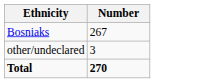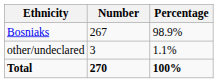 <table class="wikitable">
 <tr>
 <th width="100px">Ethnicity</th>
 <th width="80px">Number</th>
+<th width="80px">Percentage</th>
 </tr>
 <tr>
 <td><a href='#'>Bosniaks</a></td>
 <td>267</td>
+<td>98.9%</td>
 </tr>
 <tr>
 <td>other/undeclared</td>
 <td>3</td>
+<td>1.1%</td>
 </tr>
 <tr>
 <td><strong>Total</strong></td>
 <td><strong>270</strong></td>
+<td><strong>100%</strong></td>
 </tr>
 </table>
